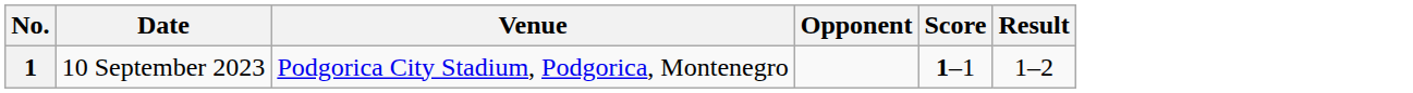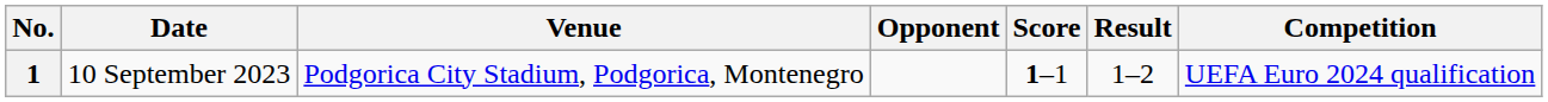 <table class="wikitable">
 <tr>
 <th>No.</th>
 <th>Date</th>
 <th>Venue</th>
 <th>Opponent</th>
 <th>Score</th>
 <th>Result</th>
+<th>Competition</th>
 </tr>
 <tr>
 <th>1</th>
 <td>10 September 2023</td>
 <td><a href='#'>Podgorica City Stadium</a>, <a href='#'>Podgorica</a>, Montenegro</td>
 <td></td>
 <td align=center><strong>1</strong>–1</td>
 <td align=center>1–2</td>
+<td><a href='#'>UEFA Euro 2024 qualification</a></td>
 </tr>
 </table>
